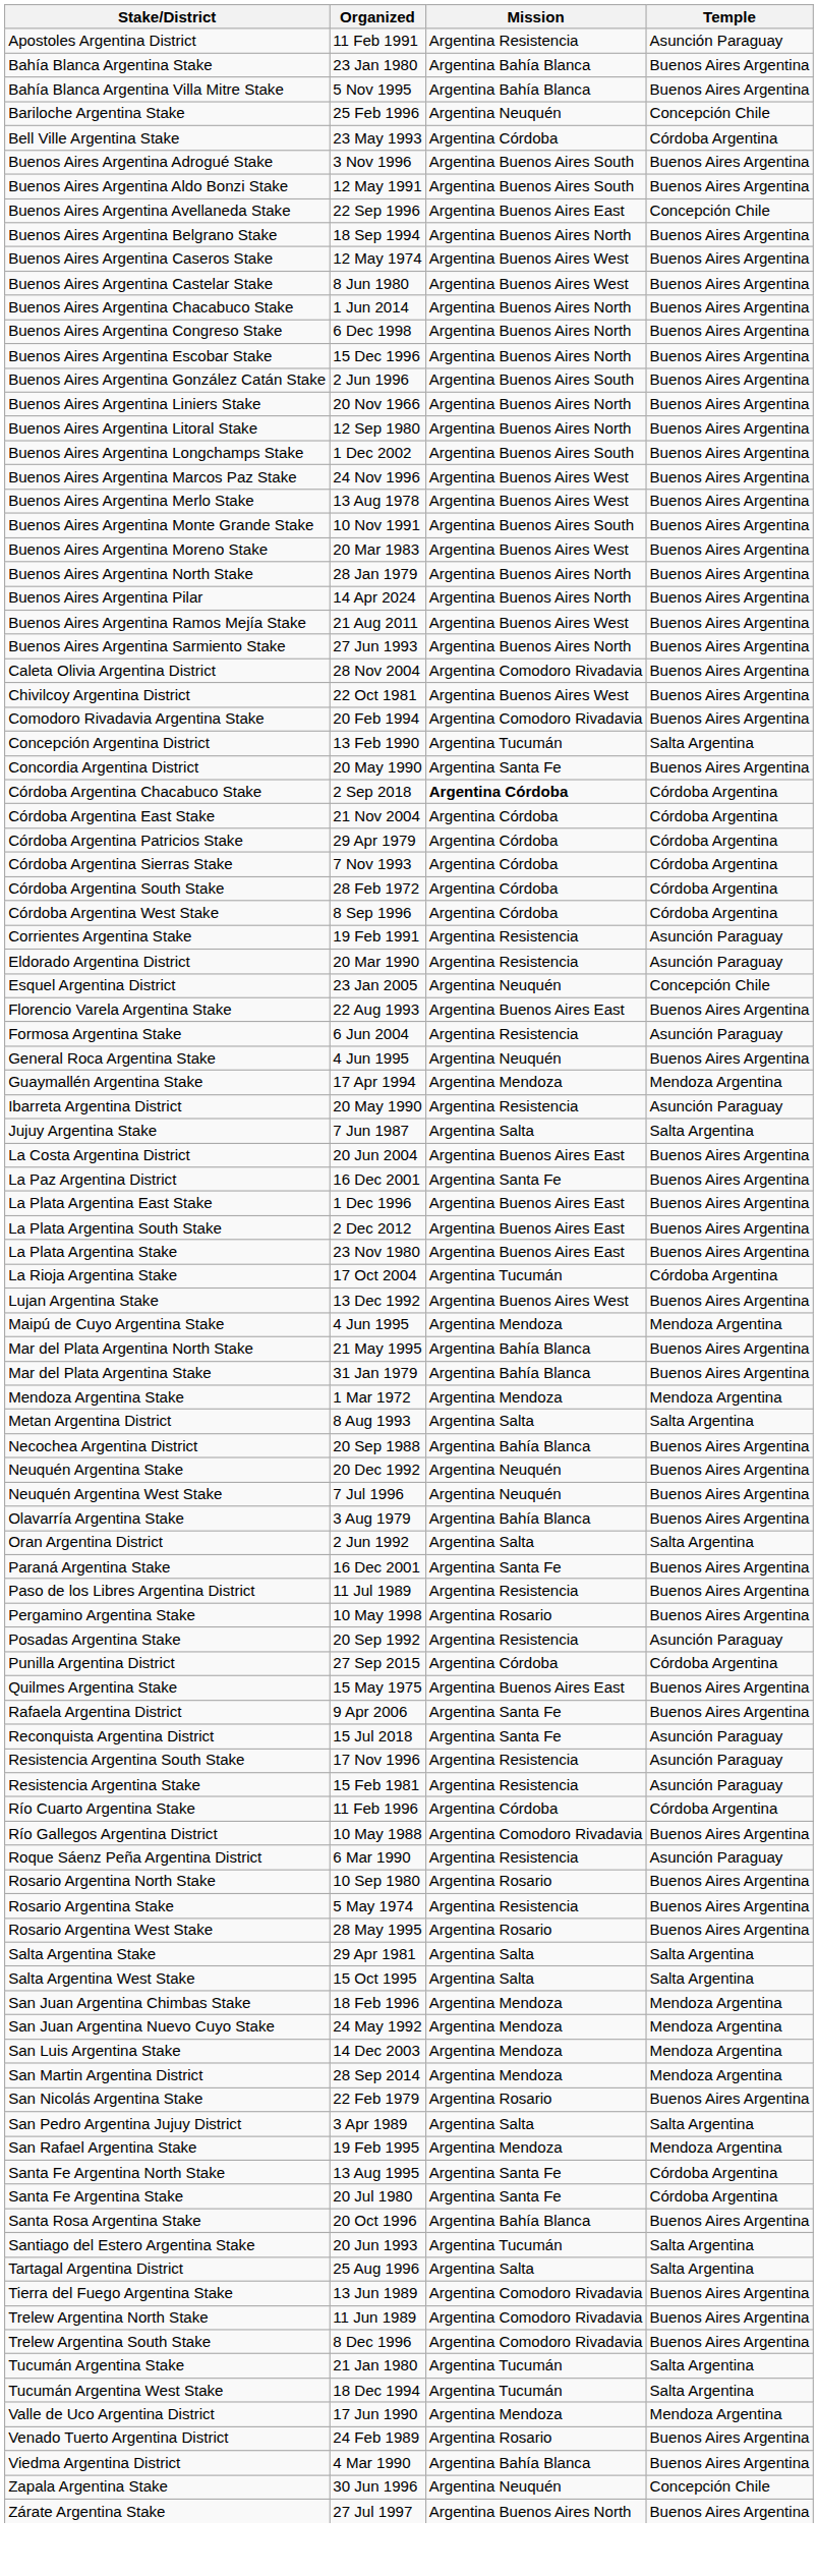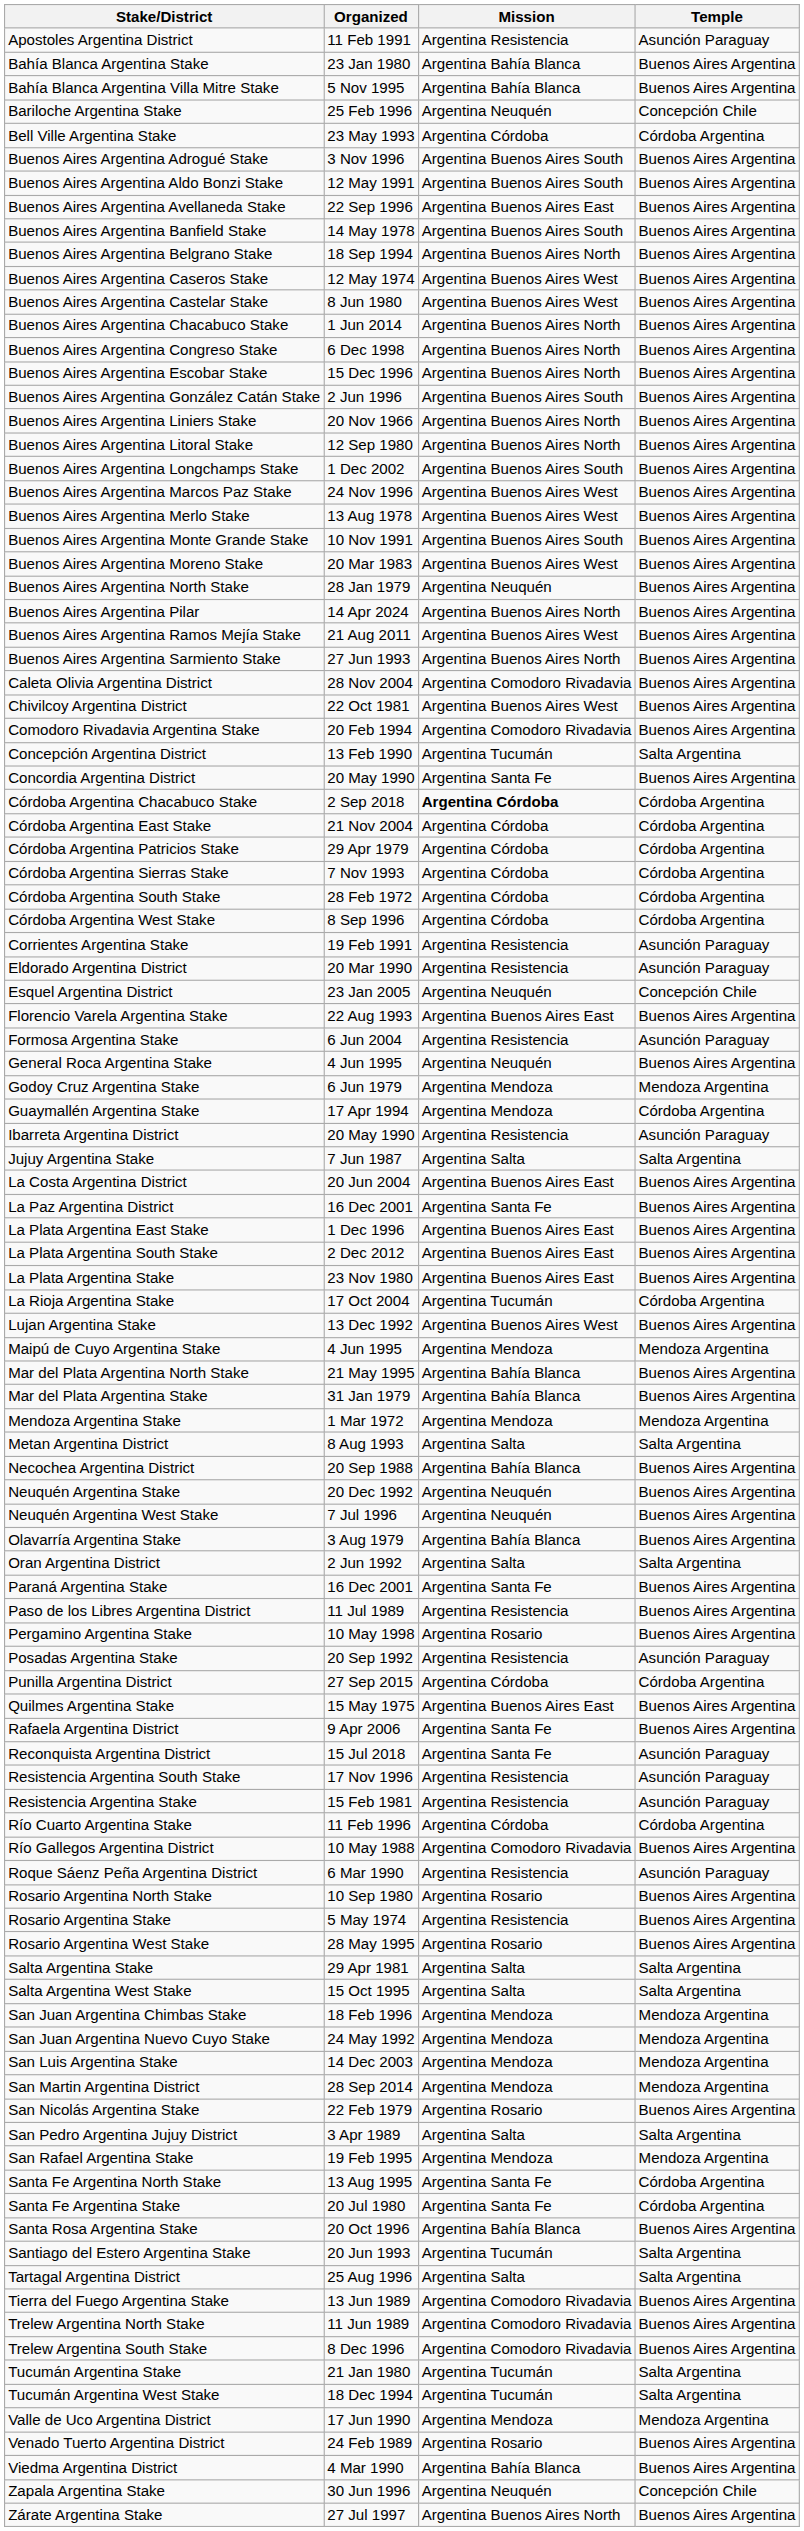 <table class="wikitable sortable mw-collapsible mw-collapsed" style="font-size:85%">
 <tr>
 <th>Stake/District</th>
 <th data-sort-type=date>Organized</th>
 <th>Mission</th>
 <th>Temple</th>
 </tr>
 <tr>
 <td>Apostoles Argentina District</td>
 <td>11 Feb 1991</td>
 <td>Argentina Resistencia</td>
 <td>Asunción Paraguay</td>
 </tr>
 <tr>
 <td>Bahía Blanca Argentina Stake</td>
 <td>23 Jan 1980</td>
 <td>Argentina Bahía Blanca</td>
 <td>Buenos Aires Argentina</td>
 </tr>
 <tr>
 <td>Bahía Blanca Argentina Villa Mitre Stake</td>
 <td>5 Nov 1995</td>
 <td>Argentina Bahía Blanca</td>
 <td>Buenos Aires Argentina</td>
 </tr>
 <tr>
 <td>Bariloche Argentina Stake</td>
 <td>25 Feb 1996</td>
 <td>Argentina Neuquén</td>
 <td>Concepción Chile</td>
 </tr>
 <tr>
 <td>Bell Ville Argentina Stake</td>
 <td>23 May 1993</td>
 <td>Argentina Córdoba</td>
 <td>Córdoba Argentina</td>
 </tr>
 <tr>
 <td>Buenos Aires Argentina Adrogué Stake</td>
 <td>3 Nov 1996</td>
 <td>Argentina Buenos Aires South</td>
 <td>Buenos Aires Argentina</td>
 </tr>
 <tr>
 <td>Buenos Aires Argentina Aldo Bonzi Stake</td>
 <td>12 May 1991</td>
 <td>Argentina Buenos Aires South</td>
 <td>Buenos Aires Argentina</td>
 </tr>
 <tr>
 <td>Buenos Aires Argentina Avellaneda Stake</td>
 <td>22 Sep 1996</td>
 <td>Argentina Buenos Aires East</td>
-<td>Concepción Chile</td>
+<td>Buenos Aires Argentina</td>
+</tr>
+<tr>
+<td>Buenos Aires Argentina Banfield Stake</td>
+<td>14 May 1978</td>
+<td>Argentina Buenos Aires South</td>
+<td>Buenos Aires Argentina</td>
 </tr>
 <tr>
 <td>Buenos Aires Argentina Belgrano Stake</td>
 <td>18 Sep 1994</td>
 <td>Argentina Buenos Aires North</td>
 <td>Buenos Aires Argentina</td>
 </tr>
 <tr>
 <td>Buenos Aires Argentina Caseros Stake</td>
 <td>12 May 1974</td>
 <td>Argentina Buenos Aires West</td>
 <td>Buenos Aires Argentina</td>
 </tr>
 <tr>
 <td>Buenos Aires Argentina Castelar Stake</td>
 <td>8 Jun 1980</td>
 <td>Argentina Buenos Aires West</td>
 <td>Buenos Aires Argentina</td>
 </tr>
 <tr>
 <td>Buenos Aires Argentina Chacabuco Stake</td>
 <td>1 Jun 2014</td>
 <td>Argentina Buenos Aires North</td>
 <td>Buenos Aires Argentina</td>
 </tr>
 <tr>
 <td>Buenos Aires Argentina Congreso Stake</td>
 <td>6 Dec 1998</td>
 <td>Argentina Buenos Aires North</td>
 <td>Buenos Aires Argentina</td>
 </tr>
 <tr>
 <td>Buenos Aires Argentina Escobar Stake</td>
 <td>15 Dec 1996</td>
 <td>Argentina Buenos Aires North</td>
 <td>Buenos Aires Argentina</td>
 </tr>
 <tr>
 <td>Buenos Aires Argentina González Catán Stake</td>
 <td>2 Jun 1996</td>
 <td>Argentina Buenos Aires South</td>
 <td>Buenos Aires Argentina</td>
 </tr>
 <tr>
 <td>Buenos Aires Argentina Liniers Stake</td>
 <td>20 Nov 1966</td>
 <td>Argentina Buenos Aires North</td>
 <td>Buenos Aires Argentina</td>
 </tr>
 <tr>
 <td>Buenos Aires Argentina Litoral Stake</td>
 <td>12 Sep 1980</td>
 <td>Argentina Buenos Aires North</td>
 <td>Buenos Aires Argentina</td>
 </tr>
 <tr>
 <td>Buenos Aires Argentina Longchamps Stake</td>
 <td>1 Dec 2002</td>
 <td>Argentina Buenos Aires South</td>
 <td>Buenos Aires Argentina</td>
 </tr>
 <tr>
 <td>Buenos Aires Argentina Marcos Paz Stake</td>
 <td>24 Nov 1996</td>
 <td>Argentina Buenos Aires West</td>
 <td>Buenos Aires Argentina</td>
 </tr>
 <tr>
 <td>Buenos Aires Argentina Merlo Stake</td>
 <td>13 Aug 1978</td>
 <td>Argentina Buenos Aires West</td>
 <td>Buenos Aires Argentina</td>
 </tr>
 <tr>
 <td>Buenos Aires Argentina Monte Grande Stake</td>
 <td>10 Nov 1991</td>
 <td>Argentina Buenos Aires South</td>
 <td>Buenos Aires Argentina</td>
 </tr>
 <tr>
 <td>Buenos Aires Argentina Moreno Stake</td>
 <td>20 Mar 1983</td>
 <td>Argentina Buenos Aires West</td>
 <td>Buenos Aires Argentina</td>
 </tr>
 <tr>
 <td>Buenos Aires Argentina North Stake</td>
 <td>28 Jan 1979</td>
-<td>Argentina Buenos Aires North</td>
+<td>Argentina Neuquén</td>
 <td>Buenos Aires Argentina</td>
 </tr>
 <tr>
 <td>Buenos Aires Argentina Pilar</td>
 <td>14 Apr 2024</td>
 <td>Argentina Buenos Aires North</td>
 <td>Buenos Aires Argentina</td>
 </tr>
 <tr>
 <td>Buenos Aires Argentina Ramos Mejía Stake</td>
 <td>21 Aug 2011</td>
 <td>Argentina Buenos Aires West</td>
 <td>Buenos Aires Argentina</td>
 </tr>
 <tr>
 <td>Buenos Aires Argentina Sarmiento Stake</td>
 <td>27 Jun 1993</td>
 <td>Argentina Buenos Aires North</td>
 <td>Buenos Aires Argentina</td>
 </tr>
 <tr>
 <td>Caleta Olivia Argentina District</td>
 <td>28 Nov 2004</td>
 <td>Argentina Comodoro Rivadavia</td>
 <td>Buenos Aires Argentina</td>
 </tr>
 <tr>
 <td>Chivilcoy Argentina District</td>
 <td>22 Oct 1981</td>
 <td>Argentina Buenos Aires West</td>
 <td>Buenos Aires Argentina</td>
 </tr>
 <tr>
 <td>Comodoro Rivadavia Argentina Stake</td>
 <td>20 Feb 1994</td>
 <td>Argentina Comodoro Rivadavia</td>
 <td>Buenos Aires Argentina</td>
 </tr>
 <tr>
 <td>Concepción Argentina District</td>
 <td>13 Feb 1990</td>
 <td>Argentina Tucumán</td>
 <td>Salta Argentina</td>
 </tr>
 <tr>
 <td>Concordia Argentina District</td>
 <td>20 May 1990</td>
 <td>Argentina Santa Fe</td>
 <td>Buenos Aires Argentina</td>
 </tr>
 <tr>
 <td>Córdoba Argentina Chacabuco Stake</td>
 <td>2 Sep 2018</td>
 <td><strong>Argentina Córdoba</strong></td>
 <td>Córdoba Argentina</td>
 </tr>
 <tr>
 <td>Córdoba Argentina East Stake</td>
 <td>21 Nov 2004</td>
 <td>Argentina Córdoba</td>
 <td>Córdoba Argentina</td>
 </tr>
 <tr>
 <td>Córdoba Argentina Patricios Stake</td>
 <td>29 Apr 1979</td>
 <td>Argentina Córdoba</td>
 <td>Córdoba Argentina</td>
 </tr>
 <tr>
 <td>Córdoba Argentina Sierras Stake</td>
 <td>7 Nov 1993</td>
 <td>Argentina Córdoba</td>
 <td>Córdoba Argentina</td>
 </tr>
 <tr>
 <td>Córdoba Argentina South Stake</td>
 <td>28 Feb 1972</td>
 <td>Argentina Córdoba</td>
 <td>Córdoba Argentina</td>
 </tr>
 <tr>
 <td>Córdoba Argentina West Stake</td>
 <td>8 Sep 1996</td>
 <td>Argentina Córdoba</td>
 <td>Córdoba Argentina</td>
 </tr>
 <tr>
 <td>Corrientes Argentina Stake</td>
 <td>19 Feb 1991</td>
 <td>Argentina Resistencia</td>
 <td>Asunción Paraguay</td>
 </tr>
 <tr>
 <td>Eldorado Argentina District</td>
 <td>20 Mar 1990</td>
 <td>Argentina Resistencia</td>
 <td>Asunción Paraguay</td>
 </tr>
 <tr>
 <td>Esquel Argentina District</td>
 <td>23 Jan 2005</td>
 <td>Argentina Neuquén</td>
 <td>Concepción Chile</td>
 </tr>
 <tr>
 <td>Florencio Varela Argentina Stake</td>
 <td>22 Aug 1993</td>
 <td>Argentina Buenos Aires East</td>
 <td>Buenos Aires Argentina</td>
 </tr>
 <tr>
 <td>Formosa Argentina Stake</td>
 <td>6 Jun 2004</td>
 <td>Argentina Resistencia</td>
 <td>Asunción Paraguay</td>
 </tr>
 <tr>
 <td>General Roca Argentina Stake</td>
 <td>4 Jun 1995</td>
 <td>Argentina Neuquén</td>
 <td>Buenos Aires Argentina</td>
 </tr>
 <tr>
+<td>Godoy Cruz Argentina Stake</td>
+<td>6 Jun 1979</td>
+<td>Argentina Mendoza</td>
+<td>Mendoza Argentina</td>
+</tr>
+<tr>
 <td>Guaymallén Argentina Stake</td>
 <td>17 Apr 1994</td>
 <td>Argentina Mendoza</td>
-<td>Mendoza Argentina</td>
+<td>Córdoba Argentina</td>
 </tr>
 <tr>
 <td>Ibarreta Argentina District</td>
 <td>20 May 1990</td>
 <td>Argentina Resistencia</td>
 <td>Asunción Paraguay</td>
 </tr>
 <tr>
 <td>Jujuy Argentina Stake</td>
 <td>7 Jun 1987</td>
 <td>Argentina Salta</td>
 <td>Salta Argentina</td>
 </tr>
 <tr>
 <td>La Costa Argentina District</td>
 <td>20 Jun 2004</td>
 <td>Argentina Buenos Aires East</td>
 <td>Buenos Aires Argentina</td>
 </tr>
 <tr>
 <td>La Paz Argentina District</td>
 <td>16 Dec 2001</td>
 <td>Argentina Santa Fe</td>
 <td>Buenos Aires Argentina</td>
 </tr>
 <tr>
 <td>La Plata Argentina East Stake</td>
 <td>1 Dec 1996</td>
 <td>Argentina Buenos Aires East</td>
 <td>Buenos Aires Argentina</td>
 </tr>
 <tr>
 <td>La Plata Argentina South Stake</td>
 <td>2 Dec 2012</td>
 <td>Argentina Buenos Aires East</td>
 <td>Buenos Aires Argentina</td>
 </tr>
 <tr>
 <td>La Plata Argentina Stake</td>
 <td>23 Nov 1980</td>
 <td>Argentina Buenos Aires East</td>
 <td>Buenos Aires Argentina</td>
 </tr>
 <tr>
 <td>La Rioja Argentina Stake</td>
 <td>17 Oct 2004</td>
 <td>Argentina Tucumán</td>
 <td>Córdoba Argentina</td>
 </tr>
 <tr>
 <td>Lujan Argentina Stake</td>
 <td>13 Dec 1992</td>
 <td>Argentina Buenos Aires West</td>
 <td>Buenos Aires Argentina</td>
 </tr>
 <tr>
 <td>Maipú de Cuyo Argentina Stake</td>
 <td>4 Jun 1995</td>
 <td>Argentina Mendoza</td>
 <td>Mendoza Argentina</td>
 </tr>
 <tr>
 <td>Mar del Plata Argentina North Stake</td>
 <td>21 May 1995</td>
 <td>Argentina Bahía Blanca</td>
 <td>Buenos Aires Argentina</td>
 </tr>
 <tr>
 <td>Mar del Plata Argentina Stake</td>
 <td>31 Jan 1979</td>
 <td>Argentina Bahía Blanca</td>
 <td>Buenos Aires Argentina</td>
 </tr>
 <tr>
 <td>Mendoza Argentina Stake</td>
 <td>1 Mar 1972</td>
 <td>Argentina Mendoza</td>
 <td>Mendoza Argentina</td>
 </tr>
 <tr>
 <td>Metan Argentina District</td>
 <td>8 Aug 1993</td>
 <td>Argentina Salta</td>
 <td>Salta Argentina</td>
 </tr>
 <tr>
 <td>Necochea Argentina District</td>
 <td>20 Sep 1988</td>
 <td>Argentina Bahía Blanca</td>
 <td>Buenos Aires Argentina</td>
 </tr>
 <tr>
 <td>Neuquén Argentina Stake</td>
 <td>20 Dec 1992</td>
 <td>Argentina Neuquén</td>
 <td>Buenos Aires Argentina</td>
 </tr>
 <tr>
 <td>Neuquén Argentina West Stake</td>
 <td>7 Jul 1996</td>
 <td>Argentina Neuquén</td>
 <td>Buenos Aires Argentina</td>
 </tr>
 <tr>
 <td>Olavarría Argentina Stake</td>
 <td>3 Aug 1979</td>
 <td>Argentina Bahía Blanca</td>
 <td>Buenos Aires Argentina</td>
 </tr>
 <tr>
 <td>Oran Argentina District</td>
 <td>2 Jun 1992</td>
 <td>Argentina Salta</td>
 <td>Salta Argentina</td>
 </tr>
 <tr>
 <td>Paraná Argentina Stake</td>
 <td>16 Dec 2001</td>
 <td>Argentina Santa Fe</td>
 <td>Buenos Aires Argentina</td>
 </tr>
 <tr>
 <td>Paso de los Libres Argentina District</td>
 <td>11 Jul 1989</td>
 <td>Argentina Resistencia</td>
 <td>Buenos Aires Argentina</td>
 </tr>
 <tr>
 <td>Pergamino Argentina Stake</td>
 <td>10 May 1998</td>
 <td>Argentina Rosario</td>
 <td>Buenos Aires Argentina</td>
 </tr>
 <tr>
 <td>Posadas Argentina Stake</td>
 <td>20 Sep 1992</td>
 <td>Argentina Resistencia</td>
 <td>Asunción Paraguay</td>
 </tr>
 <tr>
 <td>Punilla Argentina District</td>
 <td>27 Sep 2015</td>
 <td>Argentina Córdoba</td>
 <td>Córdoba Argentina</td>
 </tr>
 <tr>
 <td>Quilmes Argentina Stake</td>
 <td>15 May 1975</td>
 <td>Argentina Buenos Aires East</td>
 <td>Buenos Aires Argentina</td>
 </tr>
 <tr>
 <td>Rafaela Argentina District</td>
 <td>9 Apr 2006</td>
 <td>Argentina Santa Fe</td>
 <td>Buenos Aires Argentina</td>
 </tr>
 <tr>
 <td>Reconquista Argentina District</td>
 <td>15 Jul 2018</td>
 <td>Argentina Santa Fe</td>
 <td>Asunción Paraguay</td>
 </tr>
 <tr>
 <td>Resistencia Argentina South Stake</td>
 <td>17 Nov 1996</td>
 <td>Argentina Resistencia</td>
 <td>Asunción Paraguay</td>
 </tr>
 <tr>
 <td>Resistencia Argentina Stake</td>
 <td>15 Feb 1981</td>
 <td>Argentina Resistencia</td>
 <td>Asunción Paraguay</td>
 </tr>
 <tr>
 <td>Río Cuarto Argentina Stake</td>
 <td>11 Feb 1996</td>
 <td>Argentina Córdoba</td>
 <td>Córdoba Argentina</td>
 </tr>
 <tr>
 <td>Río Gallegos Argentina District</td>
 <td>10 May 1988</td>
 <td>Argentina Comodoro Rivadavia</td>
 <td>Buenos Aires Argentina</td>
 </tr>
 <tr>
 <td>Roque Sáenz Peña Argentina District</td>
 <td>6 Mar 1990</td>
 <td>Argentina Resistencia</td>
 <td>Asunción Paraguay</td>
 </tr>
 <tr>
 <td>Rosario Argentina North Stake</td>
 <td>10 Sep 1980</td>
 <td>Argentina Rosario</td>
 <td>Buenos Aires Argentina</td>
 </tr>
 <tr>
 <td>Rosario Argentina Stake</td>
 <td>5 May 1974</td>
 <td>Argentina Resistencia</td>
 <td>Buenos Aires Argentina</td>
 </tr>
 <tr>
 <td>Rosario Argentina West Stake</td>
 <td>28 May 1995</td>
 <td>Argentina Rosario</td>
 <td>Buenos Aires Argentina</td>
 </tr>
 <tr>
 <td>Salta Argentina Stake</td>
 <td>29 Apr 1981</td>
 <td>Argentina Salta</td>
 <td>Salta Argentina</td>
 </tr>
 <tr>
 <td>Salta Argentina West Stake</td>
 <td>15 Oct 1995</td>
 <td>Argentina Salta</td>
 <td>Salta Argentina</td>
 </tr>
 <tr>
 <td>San Juan Argentina Chimbas Stake</td>
 <td>18 Feb 1996</td>
 <td>Argentina Mendoza</td>
 <td>Mendoza Argentina</td>
 </tr>
 <tr>
 <td>San Juan Argentina Nuevo Cuyo Stake</td>
 <td>24 May 1992</td>
 <td>Argentina Mendoza</td>
 <td>Mendoza Argentina</td>
 </tr>
 <tr>
 <td>San Luis Argentina Stake</td>
 <td>14 Dec 2003</td>
 <td>Argentina Mendoza</td>
 <td>Mendoza Argentina</td>
 </tr>
 <tr>
 <td>San Martin Argentina District</td>
 <td>28 Sep 2014</td>
 <td>Argentina Mendoza</td>
 <td>Mendoza Argentina</td>
 </tr>
 <tr>
 <td>San Nicolás Argentina Stake</td>
 <td>22 Feb 1979</td>
 <td>Argentina Rosario</td>
 <td>Buenos Aires Argentina</td>
 </tr>
 <tr>
 <td>San Pedro Argentina Jujuy District</td>
 <td>3 Apr 1989</td>
 <td>Argentina Salta</td>
 <td>Salta Argentina</td>
 </tr>
 <tr>
 <td>San Rafael Argentina Stake</td>
 <td>19 Feb 1995</td>
 <td>Argentina Mendoza</td>
 <td>Mendoza Argentina</td>
 </tr>
 <tr>
 <td>Santa Fe Argentina North Stake</td>
 <td>13 Aug 1995</td>
 <td>Argentina Santa Fe</td>
 <td>Córdoba Argentina</td>
 </tr>
 <tr>
 <td>Santa Fe Argentina Stake</td>
 <td>20 Jul 1980</td>
 <td>Argentina Santa Fe</td>
 <td>Córdoba Argentina</td>
 </tr>
 <tr>
 <td>Santa Rosa Argentina Stake</td>
 <td>20 Oct 1996</td>
 <td>Argentina Bahía Blanca</td>
 <td>Buenos Aires Argentina</td>
 </tr>
 <tr>
 <td>Santiago del Estero Argentina Stake</td>
 <td>20 Jun 1993</td>
 <td>Argentina Tucumán</td>
 <td>Salta Argentina</td>
 </tr>
 <tr>
 <td>Tartagal Argentina District</td>
 <td>25 Aug 1996</td>
 <td>Argentina Salta</td>
 <td>Salta Argentina</td>
 </tr>
 <tr>
 <td>Tierra del Fuego Argentina Stake</td>
 <td>13 Jun 1989</td>
 <td>Argentina Comodoro Rivadavia</td>
 <td>Buenos Aires Argentina</td>
 </tr>
 <tr>
 <td>Trelew Argentina North Stake</td>
 <td>11 Jun 1989</td>
 <td>Argentina Comodoro Rivadavia</td>
 <td>Buenos Aires Argentina</td>
 </tr>
 <tr>
 <td>Trelew Argentina South Stake</td>
 <td>8 Dec 1996</td>
 <td>Argentina Comodoro Rivadavia</td>
 <td>Buenos Aires Argentina</td>
 </tr>
 <tr>
 <td>Tucumán Argentina Stake</td>
 <td>21 Jan 1980</td>
 <td>Argentina Tucumán</td>
 <td>Salta Argentina</td>
 </tr>
 <tr>
 <td>Tucumán Argentina West Stake</td>
 <td>18 Dec 1994</td>
 <td>Argentina Tucumán</td>
 <td>Salta Argentina</td>
 </tr>
 <tr>
 <td>Valle de Uco Argentina District</td>
 <td>17 Jun 1990</td>
 <td>Argentina Mendoza</td>
 <td>Mendoza Argentina</td>
 </tr>
 <tr>
 <td>Venado Tuerto Argentina District</td>
 <td>24 Feb 1989</td>
 <td>Argentina Rosario</td>
 <td>Buenos Aires Argentina</td>
 </tr>
 <tr>
 <td>Viedma Argentina District</td>
 <td>4 Mar 1990</td>
 <td>Argentina Bahía Blanca</td>
 <td>Buenos Aires Argentina</td>
 </tr>
 <tr>
 <td>Zapala Argentina Stake</td>
 <td>30 Jun 1996</td>
 <td>Argentina Neuquén</td>
 <td>Concepción Chile</td>
 </tr>
 <tr>
 <td>Zárate Argentina Stake</td>
 <td>27 Jul 1997</td>
 <td>Argentina Buenos Aires North</td>
 <td>Buenos Aires Argentina</td>
 </tr>
 </table>
